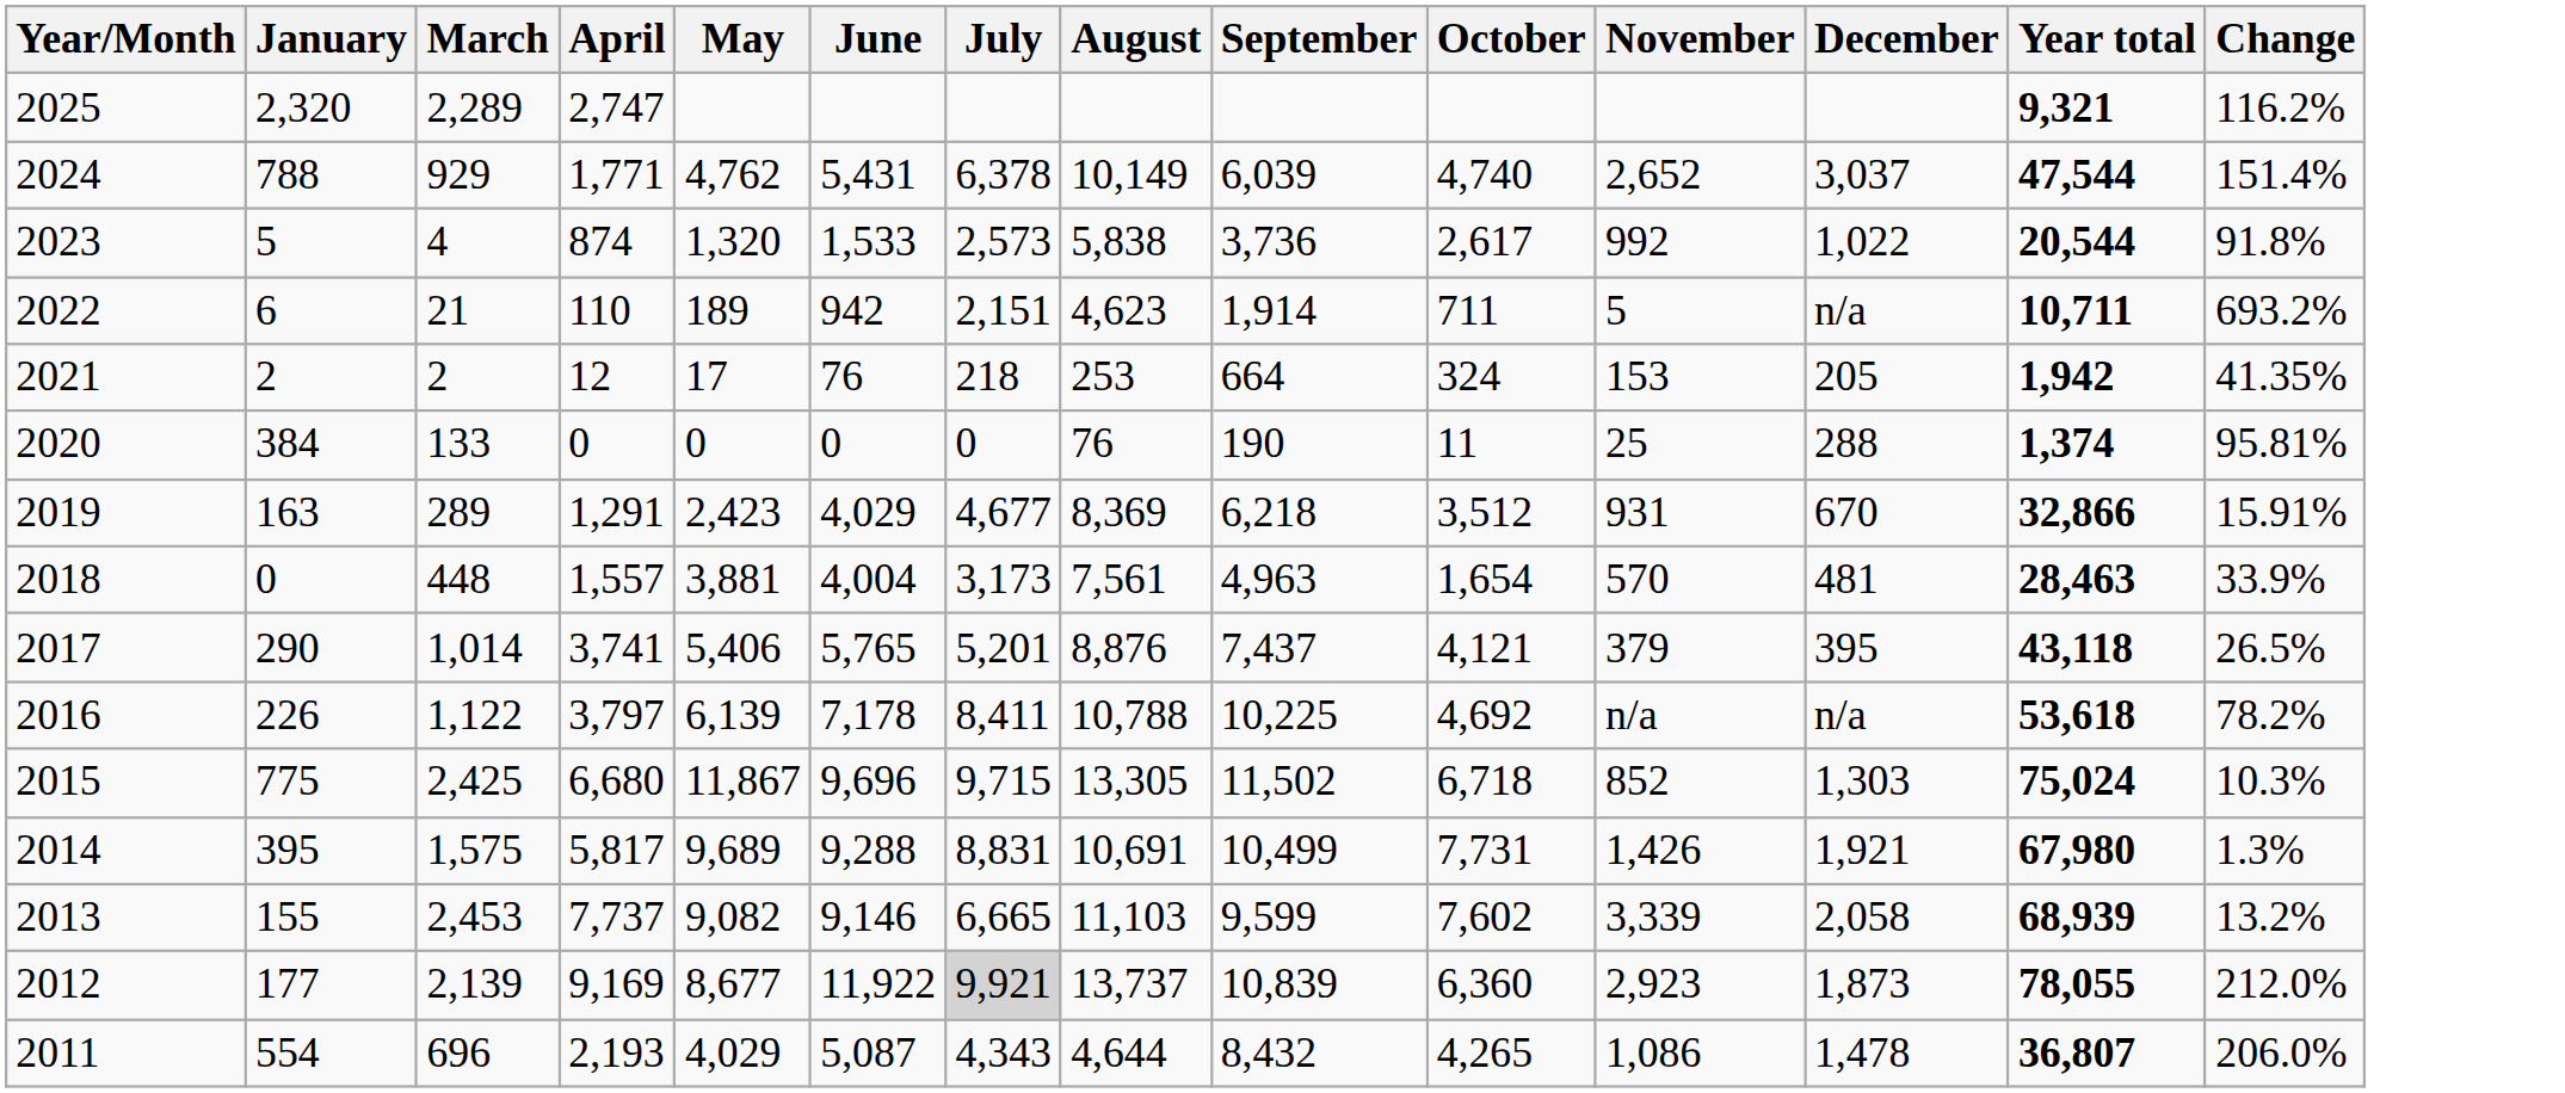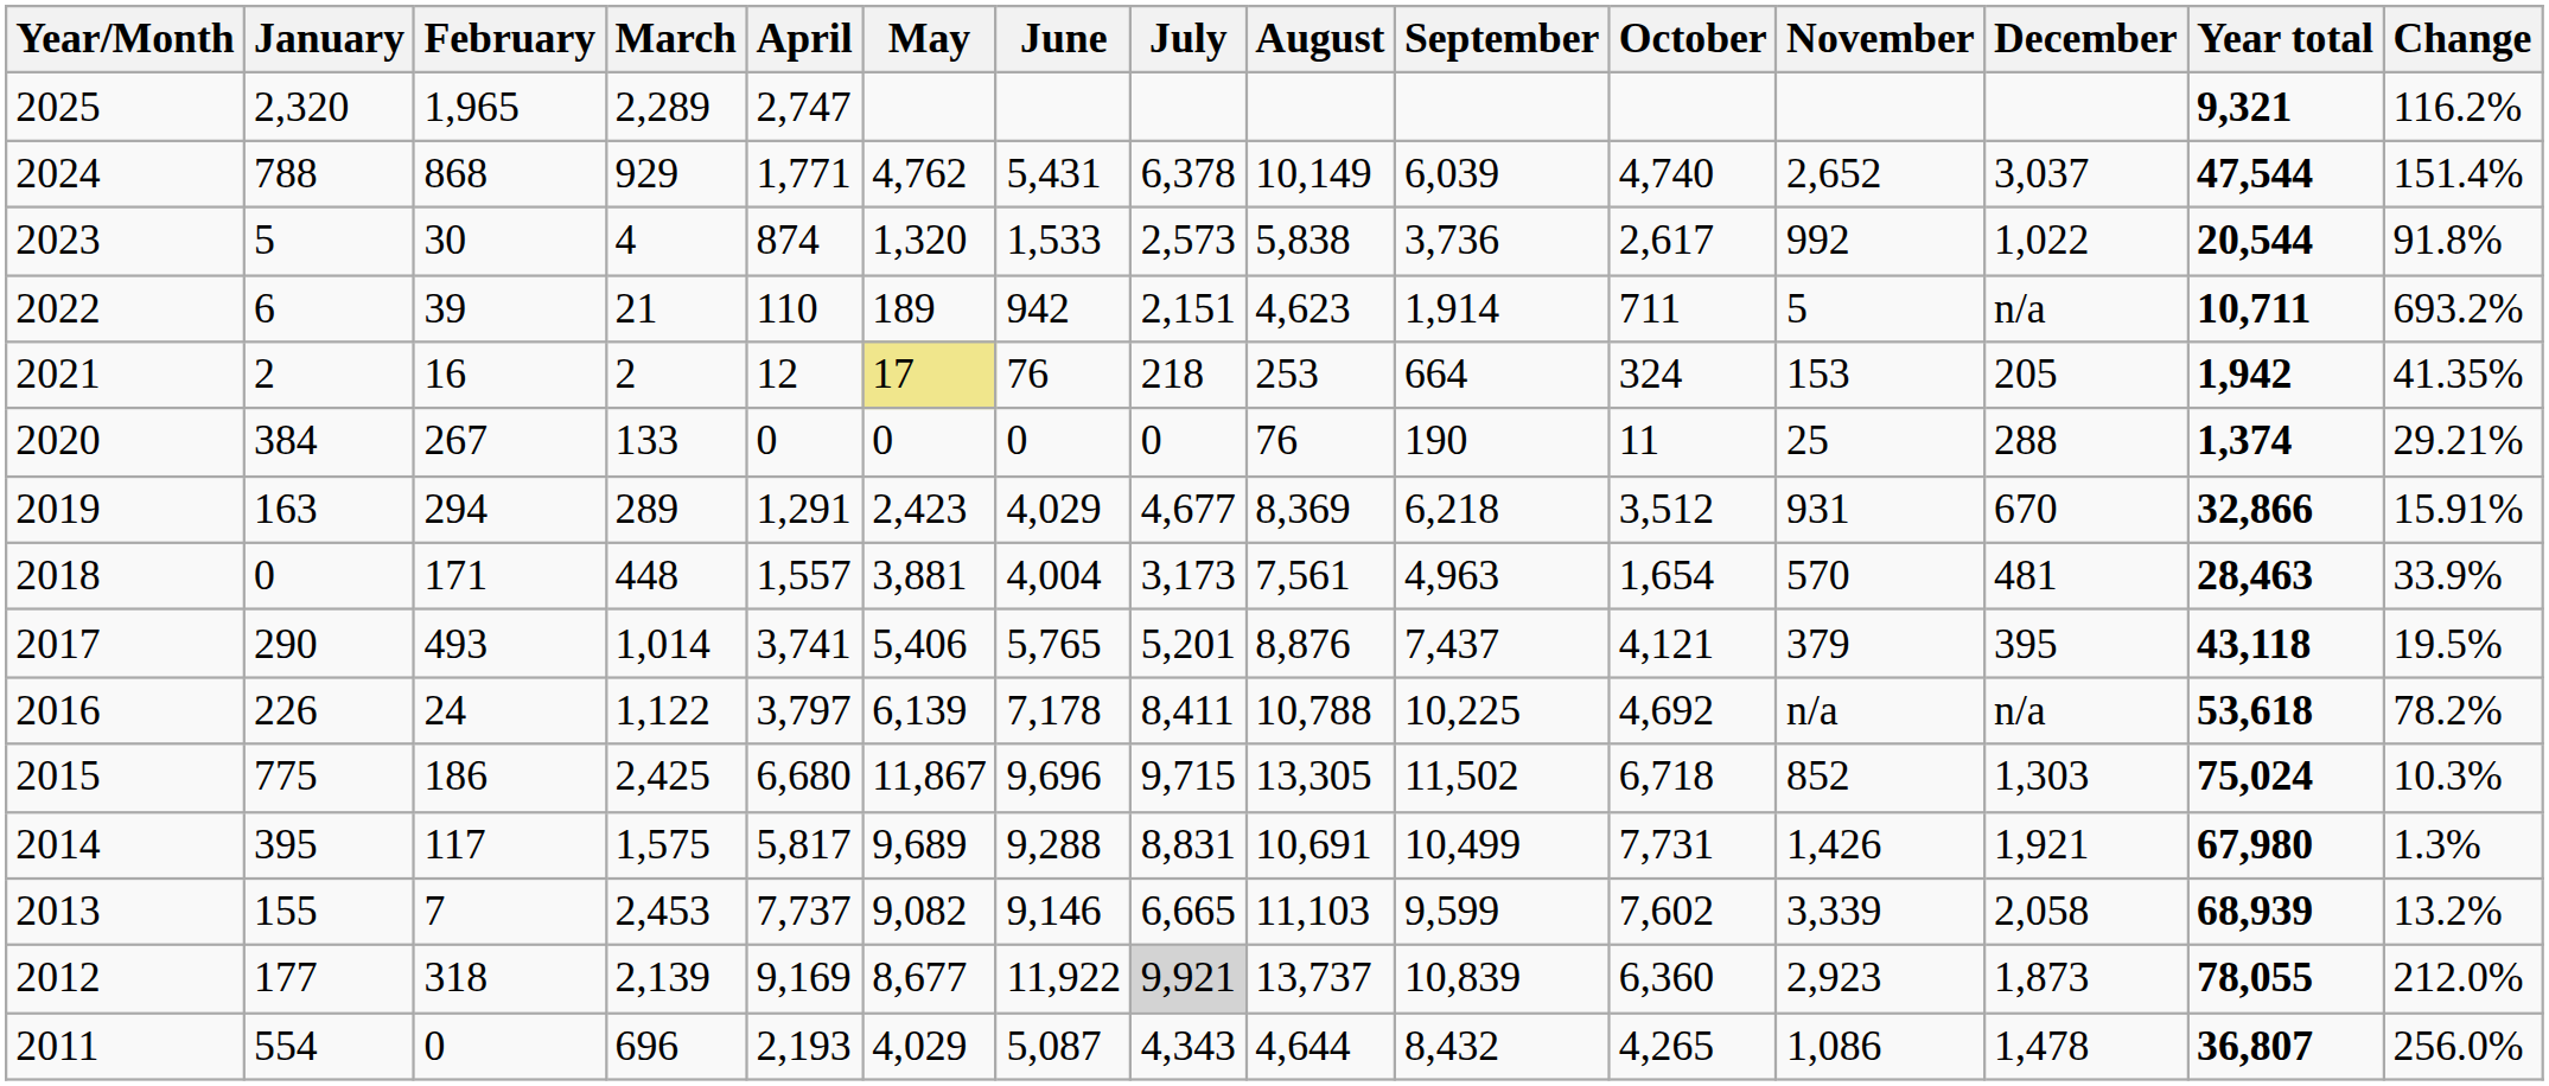 <table class="wikitable">
 <tr>
 <th><strong>Year/Month</strong></th>
 <th>January</th>
+<th>February</th>
 <th>March</th>
 <th>April</th>
 <th>May</th>
 <th>June</th>
 <th>July</th>
 <th>August</th>
 <th>September</th>
 <th>October</th>
 <th>November</th>
 <th>December</th>
 <th>Year total</th>
 <th>Change</th>
 </tr>
 <tr>
 <td>2025</td>
 <td>2,320</td>
+<td>1,965</td>
 <td>2,289</td>
 <td>2,747</td>
 <td></td>
 <td></td>
 <td></td>
 <td></td>
 <td></td>
 <td></td>
 <td></td>
 <td></td>
 <td><strong>9,321</strong></td>
 <td>116.2%</td>
 </tr>
 <tr>
 <td>2024</td>
 <td>788</td>
+<td>868</td>
 <td>929</td>
 <td>1,771</td>
 <td>4,762</td>
 <td>5,431</td>
 <td>6,378</td>
 <td>10,149</td>
 <td>6,039</td>
 <td>4,740</td>
 <td>2,652</td>
 <td>3,037</td>
 <td><strong>47,544</strong></td>
 <td>151.4%</td>
 </tr>
 <tr>
 <td>2023</td>
 <td>5</td>
+<td>30</td>
 <td>4</td>
 <td>874</td>
 <td>1,320</td>
 <td>1,533</td>
 <td>2,573</td>
 <td>5,838</td>
 <td>3,736</td>
 <td>2,617</td>
 <td>992</td>
 <td>1,022</td>
 <td><strong>20,544</strong></td>
 <td>91.8%</td>
 </tr>
 <tr>
 <td>2022</td>
 <td>6</td>
+<td>39</td>
 <td>21</td>
 <td>110</td>
 <td>189</td>
 <td>942</td>
 <td>2,151</td>
 <td>4,623</td>
 <td>1,914</td>
 <td>711</td>
 <td>5</td>
 <td>n/a</td>
 <td><strong>10,711</strong></td>
 <td>693.2%</td>
 </tr>
 <tr>
 <td>2021</td>
 <td>2</td>
+<td>16</td>
 <td>2</td>
 <td>12</td>
-<td>17</td>
+<td style="background: khaki;">17</td>
 <td>76</td>
 <td>218</td>
 <td>253</td>
 <td>664</td>
 <td>324</td>
 <td>153</td>
 <td>205</td>
 <td><strong>1,942</strong></td>
 <td>41.35%</td>
 </tr>
 <tr>
 <td>2020</td>
 <td>384</td>
+<td>267</td>
 <td>133</td>
 <td>0</td>
 <td>0</td>
 <td>0</td>
 <td>0</td>
 <td>76</td>
 <td>190</td>
 <td>11</td>
 <td>25</td>
 <td>288</td>
 <td><strong>1,374</strong></td>
-<td>95.81%</td>
+<td>29.21%</td>
 </tr>
 <tr>
 <td>2019</td>
 <td>163</td>
+<td>294</td>
 <td>289</td>
 <td>1,291</td>
 <td>2,423</td>
 <td>4,029</td>
 <td>4,677</td>
 <td>8,369</td>
 <td>6,218</td>
 <td>3,512</td>
 <td>931</td>
 <td>670</td>
 <td><strong>32,866</strong></td>
 <td>15.91%</td>
 </tr>
 <tr>
 <td>2018</td>
 <td>0</td>
+<td>171</td>
 <td>448</td>
 <td>1,557</td>
 <td>3,881</td>
 <td>4,004</td>
 <td>3,173</td>
 <td>7,561</td>
 <td>4,963</td>
 <td>1,654</td>
 <td>570</td>
 <td>481</td>
 <td><strong>28,463</strong></td>
 <td>33.9%</td>
 </tr>
 <tr>
 <td>2017</td>
 <td>290</td>
+<td>493</td>
 <td>1,014</td>
 <td>3,741</td>
 <td>5,406</td>
 <td>5,765</td>
 <td>5,201</td>
 <td>8,876</td>
 <td>7,437</td>
 <td>4,121</td>
 <td>379</td>
 <td>395</td>
 <td><strong>43,118</strong></td>
-<td>26.5%</td>
+<td>19.5%</td>
 </tr>
 <tr>
 <td>2016</td>
 <td>226</td>
+<td>24</td>
 <td>1,122</td>
 <td>3,797</td>
 <td>6,139</td>
 <td>7,178</td>
 <td>8,411</td>
 <td>10,788</td>
 <td>10,225</td>
 <td>4,692</td>
 <td>n/a</td>
 <td>n/a</td>
 <td><strong>53,618</strong></td>
 <td>78.2%</td>
 </tr>
 <tr>
 <td>2015</td>
 <td>775</td>
+<td>186</td>
 <td>2,425</td>
 <td>6,680</td>
 <td>11,867</td>
 <td>9,696</td>
 <td>9,715</td>
 <td>13,305</td>
 <td>11,502</td>
 <td>6,718</td>
 <td>852</td>
 <td>1,303</td>
 <td><strong>75,024</strong></td>
 <td>10.3%</td>
 </tr>
 <tr>
 <td>2014</td>
 <td>395</td>
+<td>117</td>
 <td>1,575</td>
 <td>5,817</td>
 <td>9,689</td>
 <td>9,288</td>
 <td>8,831</td>
 <td>10,691</td>
 <td>10,499</td>
 <td>7,731</td>
 <td>1,426</td>
 <td>1,921</td>
 <td><strong>67,980</strong></td>
 <td>1.3%</td>
 </tr>
 <tr>
 <td>2013</td>
 <td>155</td>
+<td>7</td>
 <td>2,453</td>
 <td>7,737</td>
 <td>9,082</td>
 <td>9,146</td>
 <td>6,665</td>
 <td>11,103</td>
 <td>9,599</td>
 <td>7,602</td>
 <td>3,339</td>
 <td>2,058</td>
 <td><strong>68,939</strong></td>
 <td>13.2%</td>
 </tr>
 <tr>
 <td>2012</td>
 <td>177</td>
+<td>318</td>
 <td>2,139</td>
 <td>9,169</td>
 <td>8,677</td>
 <td>11,922</td>
 <td style="background: lightgrey;">9,921</td>
 <td>13,737</td>
 <td>10,839</td>
 <td>6,360</td>
 <td>2,923</td>
 <td>1,873</td>
 <td><strong>78,055</strong></td>
 <td>212.0%</td>
 </tr>
 <tr>
 <td>2011</td>
 <td>554</td>
+<td>0</td>
 <td>696</td>
 <td>2,193</td>
 <td>4,029</td>
 <td>5,087</td>
 <td>4,343</td>
 <td>4,644</td>
 <td>8,432</td>
 <td>4,265</td>
 <td>1,086</td>
 <td>1,478</td>
 <td><strong>36,807</strong></td>
-<td>206.0%</td>
+<td>256.0%</td>
 </tr>
 </table>
